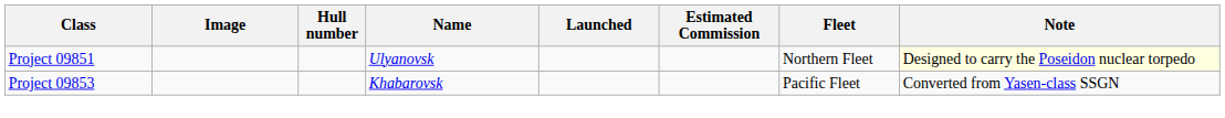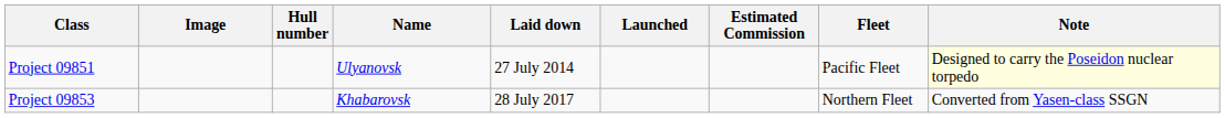 <table class="wikitable" style="width:100%;">
 <tr>
 <th style="width:11%;">Class</th>
 <th style="width:11%;">Image</th>
 <th style="width:5%;">Hull number</th>
 <th style="width:13%;">Name</th>
+<th style="width:9%;">Laid down</th>
 <th style="width:9%;">Launched</th>
 <th style="width:9%;">Estimated<br>Commission</th>
 <th style="width:9%;">Fleet</th>
 <th style="width:24%;">Note</th>
 </tr>
 <tr>
 <td><a href='#'>Project 09851</a></td>
 <td></td>
 <td></td>
 <td><a href='#'><em>Ulyanovsk</em></a></td>
+<td>27 July 2014</td>
 <td></td>
 <td></td>
-<td>Northern Fleet</td>
+<td>Pacific Fleet</td>
 <td style="background: lightyellow;">Designed to carry the <a href='#'>Poseidon</a> nuclear torpedo</td>
 </tr>
 <tr>
 <td><a href='#'>Project 09853</a></td>
 <td></td>
 <td></td>
 <td><a href='#'><em>Khabarovsk</em></a></td>
+<td>28 July 2017</td>
 <td></td>
 <td></td>
-<td>Pacific Fleet</td>
+<td>Northern Fleet</td>
 <td>Converted from <a href='#'>Yasen-class</a> SSGN</td>
 </tr>
 </table>
